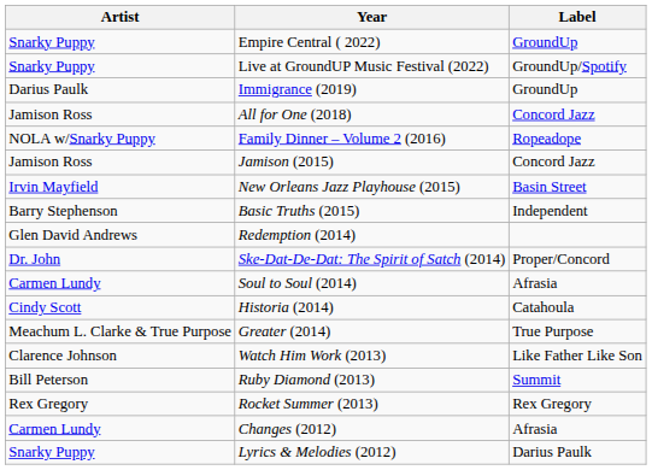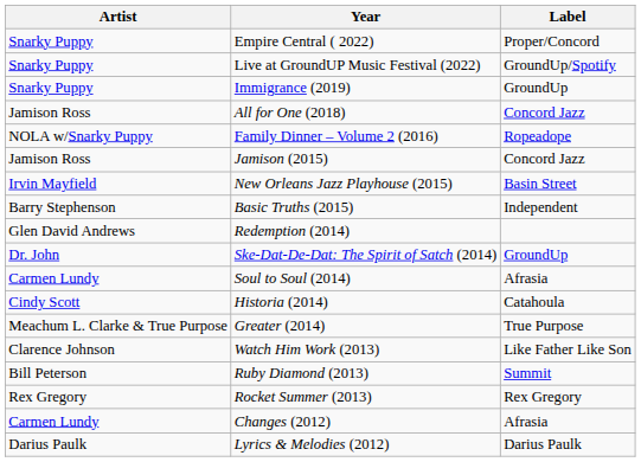 <table class="wikitable">
 <tr>
 <th>Artist</th>
 <th>Year</th>
 <th>Label</th>
 </tr>
 <tr>
 <td><a href='#'>Snarky Puppy</a></td>
 <td>Empire Central ( 2022)</td>
-<td><a href='#'>GroundUp</a></td>
+<td>Proper/Concord</td>
 </tr>
 <tr>
 <td><a href='#'>Snarky Puppy</a></td>
 <td>Live at GroundUP Music Festival  (2022)</td>
 <td>GroundUp/<a href='#'>Spotify</a></td>
 </tr>
 <tr>
-<td>Darius Paulk</td>
+<td><a href='#'>Snarky Puppy</a></td>
 <td><a href='#'>Immigrance</a> (2019)</td>
 <td>GroundUp</td>
 </tr>
 <tr>
 <td>Jamison Ross</td>
 <td><em>All for One</em> (2018)</td>
 <td><a href='#'>Concord Jazz</a></td>
 </tr>
 <tr>
 <td>NOLA w/<a href='#'>Snarky Puppy</a></td>
 <td><a href='#'>Family Dinner – Volume 2</a> (2016)</td>
 <td><a href='#'>Ropeadope</a></td>
 </tr>
 <tr>
 <td>Jamison Ross</td>
 <td><em>Jamison</em> (2015)</td>
 <td>Concord Jazz</td>
 </tr>
 <tr>
 <td><a href='#'>Irvin Mayfield</a></td>
 <td><em>New Orleans Jazz Playhouse</em> (2015)</td>
 <td><a href='#'>Basin Street</a></td>
 </tr>
 <tr>
 <td>Barry Stephenson</td>
 <td><em>Basic Truths</em> (2015)</td>
 <td>Independent</td>
 </tr>
 <tr>
 <td>Glen David Andrews</td>
 <td><em>Redemption</em> (2014)</td>
 <td></td>
 </tr>
 <tr>
 <td><a href='#'>Dr. John</a></td>
 <td><em><a href='#'>Ske-Dat-De-Dat: The Spirit of Satch</a></em> (2014)</td>
-<td>Proper/Concord</td>
+<td><a href='#'>GroundUp</a></td>
 </tr>
 <tr>
 <td><a href='#'>Carmen Lundy</a></td>
 <td><em>Soul to Soul</em> (2014)</td>
 <td>Afrasia</td>
 </tr>
 <tr [>
 <td><a href='#'>Cindy Scott</a></td>
 <td><em>Historia</em> (2014)</td>
 <td>Catahoula</td>
 </tr>
 <tr>
 <td>Meachum L. Clarke & True Purpose</td>
 <td><em>Greater</em> (2014)</td>
 <td>True Purpose</td>
 </tr>
 <tr>
 <td>Clarence Johnson</td>
 <td><em>Watch Him Work</em> (2013)</td>
 <td>Like Father Like Son</td>
 </tr>
 <tr>
 <td>Bill Peterson</td>
 <td><em>Ruby Diamond</em> (2013)</td>
 <td><a href='#'>Summit</a></td>
 </tr>
 <tr>
 <td>Rex Gregory</td>
 <td><em>Rocket Summer</em> (2013)</td>
 <td>Rex Gregory</td>
 </tr>
 <tr>
 <td><a href='#'>Carmen Lundy</a></td>
 <td><em>Changes</em> (2012)</td>
 <td>Afrasia</td>
 </tr>
 <tr>
-<td><a href='#'>Snarky Puppy</a></td>
+<td>Darius Paulk</td>
 <td><em>Lyrics & Melodies</em> (2012)</td>
 <td>Darius Paulk</td>
 </tr>
 </table>
